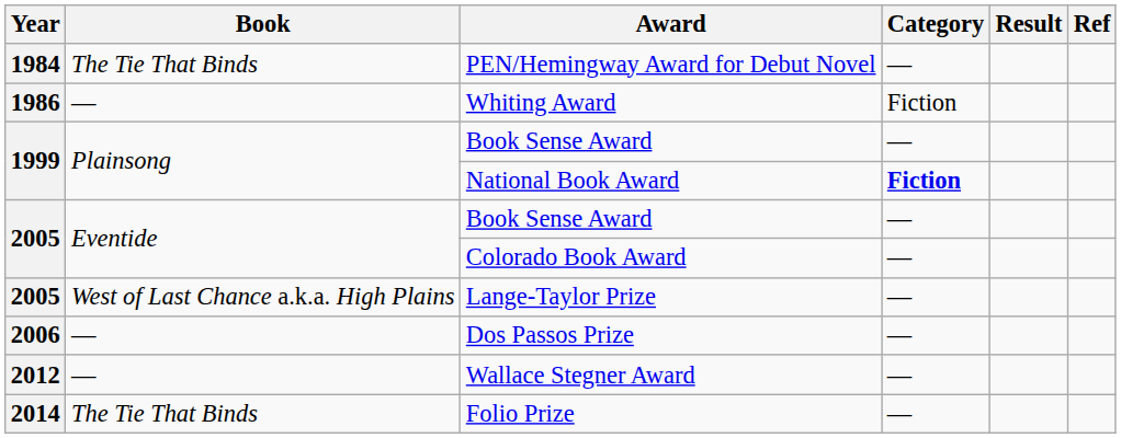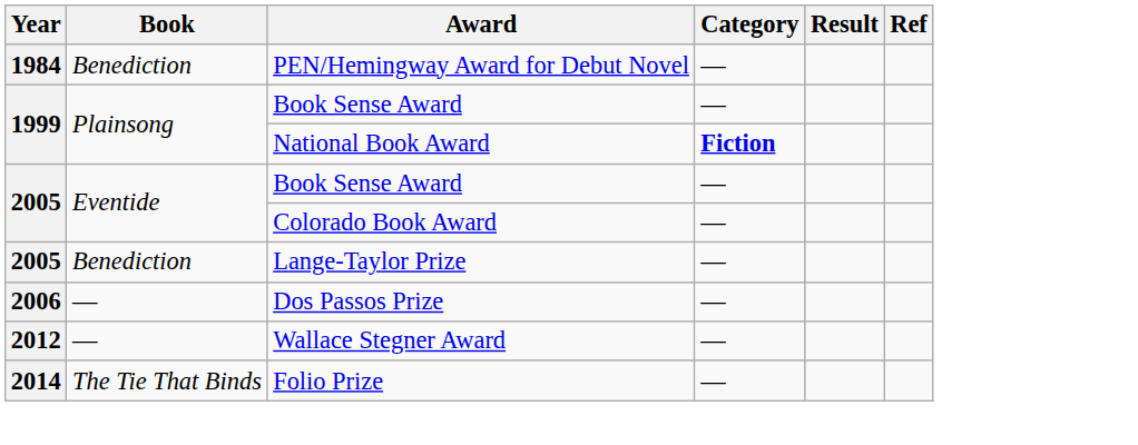 <table class="wikitable sortable">
 <tr>
 <th>Year</th>
 <th>Book</th>
 <th>Award</th>
 <th>Category</th>
 <th>Result</th>
 <th>Ref</th>
 </tr>
 <tr>
 <th>1984</th>
-<td><em>The Tie That Binds</em></td>
+<td><em>Benediction</em></td>
 <td><a href='#'>PEN/Hemingway Award for Debut Novel</a></td>
 <td>—</td>
-<td></td>
-<td></td>
-</tr>
-<tr>
-<th>1986</th>
-<td>—</td>
-<td><a href='#'>Whiting Award</a></td>
-<td>Fiction</td>
 <td></td>
 <td></td>
 </tr>
 <tr>
 <th rowspan="2">1999</th>
 <td rowspan="2"><em>Plainsong</em></td>
 <td><a href='#'>Book Sense Award</a></td>
 <td>—</td>
 <td></td>
 <td></td>
 </tr>
 <tr>
 <td><a href='#'>National Book Award</a></td>
 <td><strong><a href='#'>Fiction</a></strong></td>
 <td></td>
 <td></td>
 </tr>
 <tr>
 <th rowspan="2">2005</th>
 <td rowspan="2"><em>Eventide</em></td>
 <td><a href='#'>Book Sense Award</a></td>
 <td>—</td>
 <td></td>
 <td></td>
 </tr>
 <tr>
 <td><a href='#'>Colorado Book Award</a></td>
 <td>—</td>
 <td></td>
 <td></td>
 </tr>
 <tr>
 <th>2005</th>
-<td><em>West of Last Chance</em> a.k.a. <em>High Plains</em></td>
+<td><em>Benediction</em></td>
 <td><a href='#'>Lange-Taylor Prize</a></td>
 <td>—</td>
 <td></td>
 <td></td>
 </tr>
 <tr>
 <th>2006</th>
 <td>—</td>
 <td><a href='#'>Dos Passos Prize</a></td>
 <td>—</td>
 <td></td>
 <td></td>
 </tr>
 <tr>
 <th>2012</th>
 <td>—</td>
 <td><a href='#'>Wallace Stegner Award</a></td>
 <td>—</td>
 <td></td>
 <td></td>
 </tr>
 <tr>
 <th>2014</th>
 <td><em>The Tie That Binds</em></td>
 <td><a href='#'>Folio Prize</a></td>
 <td>—</td>
 <td></td>
 <td></td>
 </tr>
 </table>
